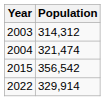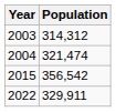 <table class="wikitable">
 <tr>
 <th>Year</th>
 <th>Population</th>
 </tr>
 <tr>
 <td>2003</td>
 <td>314,312</td>
 </tr>
 <tr>
 <td>2004</td>
 <td>321,474</td>
 </tr>
 <tr>
 <td>2015</td>
 <td>356,542</td>
 </tr>
 <tr>
 <td>2022</td>
-<td>329,914</td>
+<td>329,911</td>
 </tr>
 </table>
